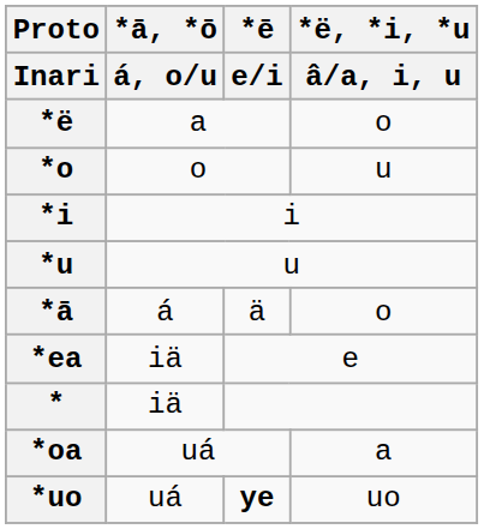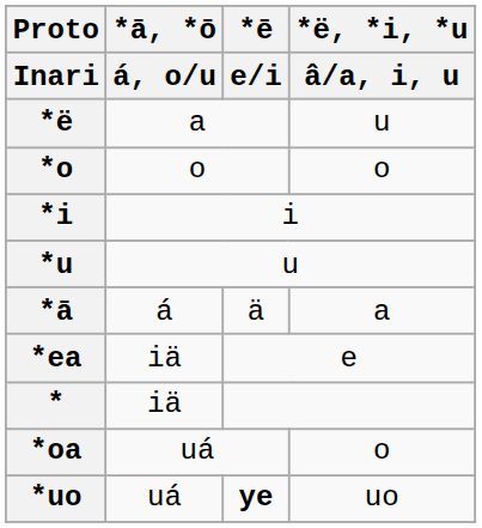 <table class="wikitable" style="text-align: center;">
 <tr>
 <th>Proto</th>
 <th>*ā, *ō</th>
 <th>*ē</th>
 <th>*ë, *i, *u</th>
 </tr>
 <tr>
 <th>Inari</th>
 <th>á, o/u</th>
 <th>e/i</th>
 <th>â/a, i, u</th>
 </tr>
 <tr>
 <th>*ë</th>
 <td colspan="2">a</td>
-<td>o</td>
+<td>u</td>
 </tr>
 <tr>
 <th>*o</th>
 <td colspan="2">o</td>
-<td>u</td>
+<td>o</td>
 </tr>
 <tr>
 <th>*i</th>
 <td colspan="3">i</td>
 </tr>
 <tr>
 <th>*u</th>
 <td colspan="3">u</td>
 </tr>
 <tr>
 <th>*ā</th>
 <td>á</td>
 <td>ä</td>
-<td>o</td>
+<td>a</td>
 </tr>
 <tr>
 <th>*ea</th>
 <td>iä</td>
 <td colspan="2">e</td>
 </tr>
 <tr>
 <th>*</th>
 <td>iä</td>
 <td colspan="2"></td>
 </tr>
 <tr>
 <th>*oa</th>
 <td colspan="2">uá</td>
-<td>a</td>
+<td>o</td>
 </tr>
 <tr>
 <th>*uo</th>
 <td>uá</td>
 <td><strong>ye</strong></td>
 <td>uo</td>
 </tr>
 </table>
